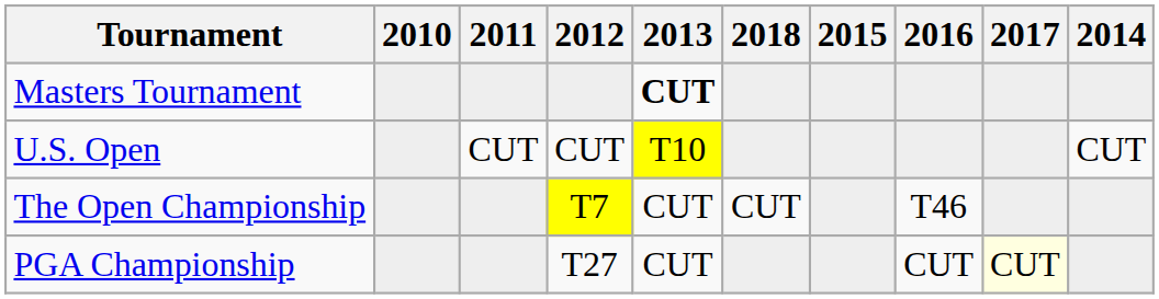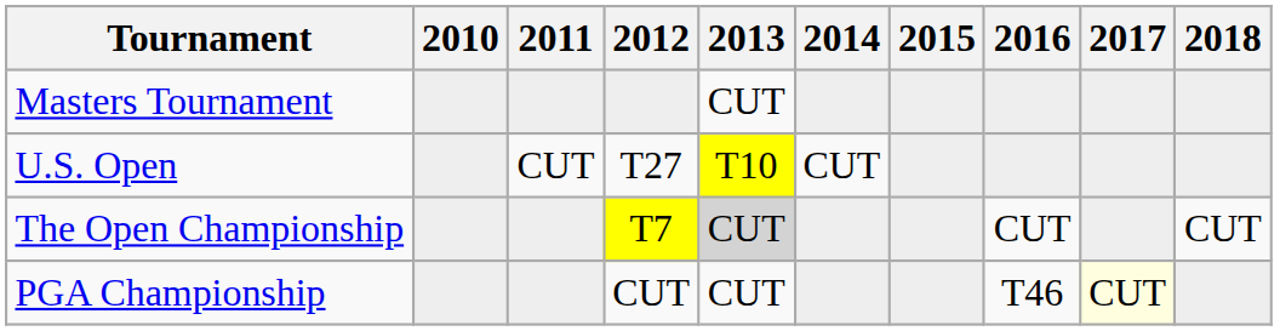 <table class="wikitable" style="font-size:95%;text-align:center;">
 <tr>
 <th>Tournament</th>
 <th>2010</th>
 <th>2011</th>
 <th>2012</th>
 <th>2013</th>
-<th>2018</th>
+<th>2014</th>
 <th>2015</th>
 <th>2016</th>
 <th>2017</th>
-<th>2014</th>
+<th>2018</th>
 </tr>
 <tr>
 <td align=left><a href='#'>Masters Tournament</a></td>
 <td style="background:#eeeeee;"></td>
 <td style="background:#eeeeee;"></td>
 <td style="background:#eeeeee;"></td>
-<td><strong>CUT</strong></td>
+<td>CUT</td>
 <td style="background:#eeeeee;"></td>
 <td style="background:#eeeeee;"></td>
 <td style="background:#eeeeee;"></td>
 <td style="background:#eeeeee;"></td>
 <td style="background:#eeeeee;"></td>
 </tr>
 <tr>
 <td align=left><a href='#'>U.S. Open</a></td>
 <td style="background:#eeeeee;"></td>
 <td>CUT</td>
+<td>T27</td>
+<td style="background:yellow;">T10</td>
 <td>CUT</td>
-<td style="background:yellow;">T10</td>
 <td style="background:#eeeeee;"></td>
 <td style="background:#eeeeee;"></td>
 <td style="background:#eeeeee;"></td>
 <td style="background:#eeeeee;"></td>
-<td>CUT</td>
 </tr>
 <tr>
 <td align=left><a href='#'>The Open Championship</a></td>
 <td style="background:#eeeeee;"></td>
 <td style="background:#eeeeee;"></td>
 <td style="background:yellow;">T7</td>
-<td>CUT</td>
+<td style="background: lightgrey;">CUT</td>
+<td style="background:#eeeeee;"></td>
+<td style="background:#eeeeee;"></td>
 <td>CUT</td>
 <td style="background:#eeeeee;"></td>
-<td>T46</td>
-<td style="background:#eeeeee;"></td>
-<td style="background:#eeeeee;"></td>
+<td>CUT</td>
 </tr>
 <tr>
 <td align=left><a href='#'>PGA Championship</a></td>
 <td style="background:#eeeeee;"></td>
 <td style="background:#eeeeee;"></td>
-<td>T27</td>
+<td>CUT</td>
 <td>CUT</td>
 <td style="background:#eeeeee;"></td>
 <td style="background:#eeeeee;"></td>
-<td>CUT</td>
+<td>T46</td>
 <td style="background: lightyellow;">CUT</td>
 <td style="background:#eeeeee;"></td>
 </tr>
 </table>
